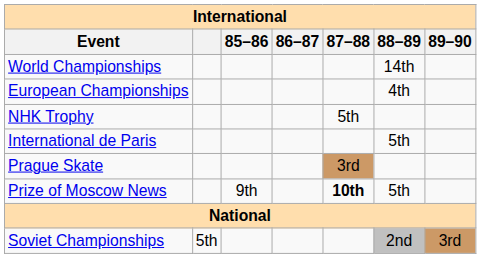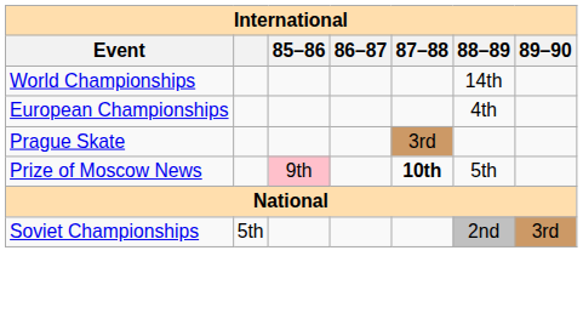 <table class="wikitable" style="text-align:center">
 <tr>
 <th style="background-color: #ffdead; " colspan=7 align=center>International</th>
 </tr>
 <tr>
 <th>Event</th>
 <th></th>
 <th>85–86</th>
 <th>86–87</th>
 <th>87–88</th>
 <th>88–89</th>
 <th>89–90</th>
 </tr>
 <tr>
 <td align=left><a href='#'>World Championships</a></td>
 <td></td>
 <td></td>
 <td></td>
 <td></td>
 <td>14th</td>
 <td></td>
 </tr>
 <tr>
 <td align=left><a href='#'>European Championships</a></td>
 <td></td>
 <td></td>
 <td></td>
 <td></td>
 <td>4th</td>
 <td></td>
 </tr>
 <tr>
-<td align=left><a href='#'>NHK Trophy</a></td>
-<td></td>
-<td></td>
-<td></td>
-<td>5th</td>
-<td></td>
-<td></td>
-</tr>
-<tr>
-<td align=left><a href='#'>International de Paris</a></td>
-<td></td>
-<td></td>
-<td></td>
-<td></td>
-<td>5th</td>
-<td></td>
-</tr>
-<tr>
 <td align=left><a href='#'>Prague Skate</a></td>
 <td></td>
 <td></td>
 <td></td>
 <td bgcolor=cc9966>3rd</td>
 <td></td>
 <td></td>
 </tr>
 <tr>
 <td align=left><a href='#'>Prize of Moscow News</a></td>
 <td></td>
-<td>9th</td>
+<td style="background: pink;">9th</td>
 <td></td>
 <td><strong>10th</strong></td>
 <td>5th</td>
 <td></td>
 </tr>
 <tr>
 <th style="background-color: #ffdead; " colspan=7 align=center>National</th>
 </tr>
 <tr>
 <td align=left><a href='#'>Soviet Championships</a></td>
 <td>5th</td>
 <td></td>
 <td></td>
 <td></td>
 <td bgcolor=silver>2nd</td>
 <td bgcolor=cc9966>3rd</td>
 </tr>
 </table>
